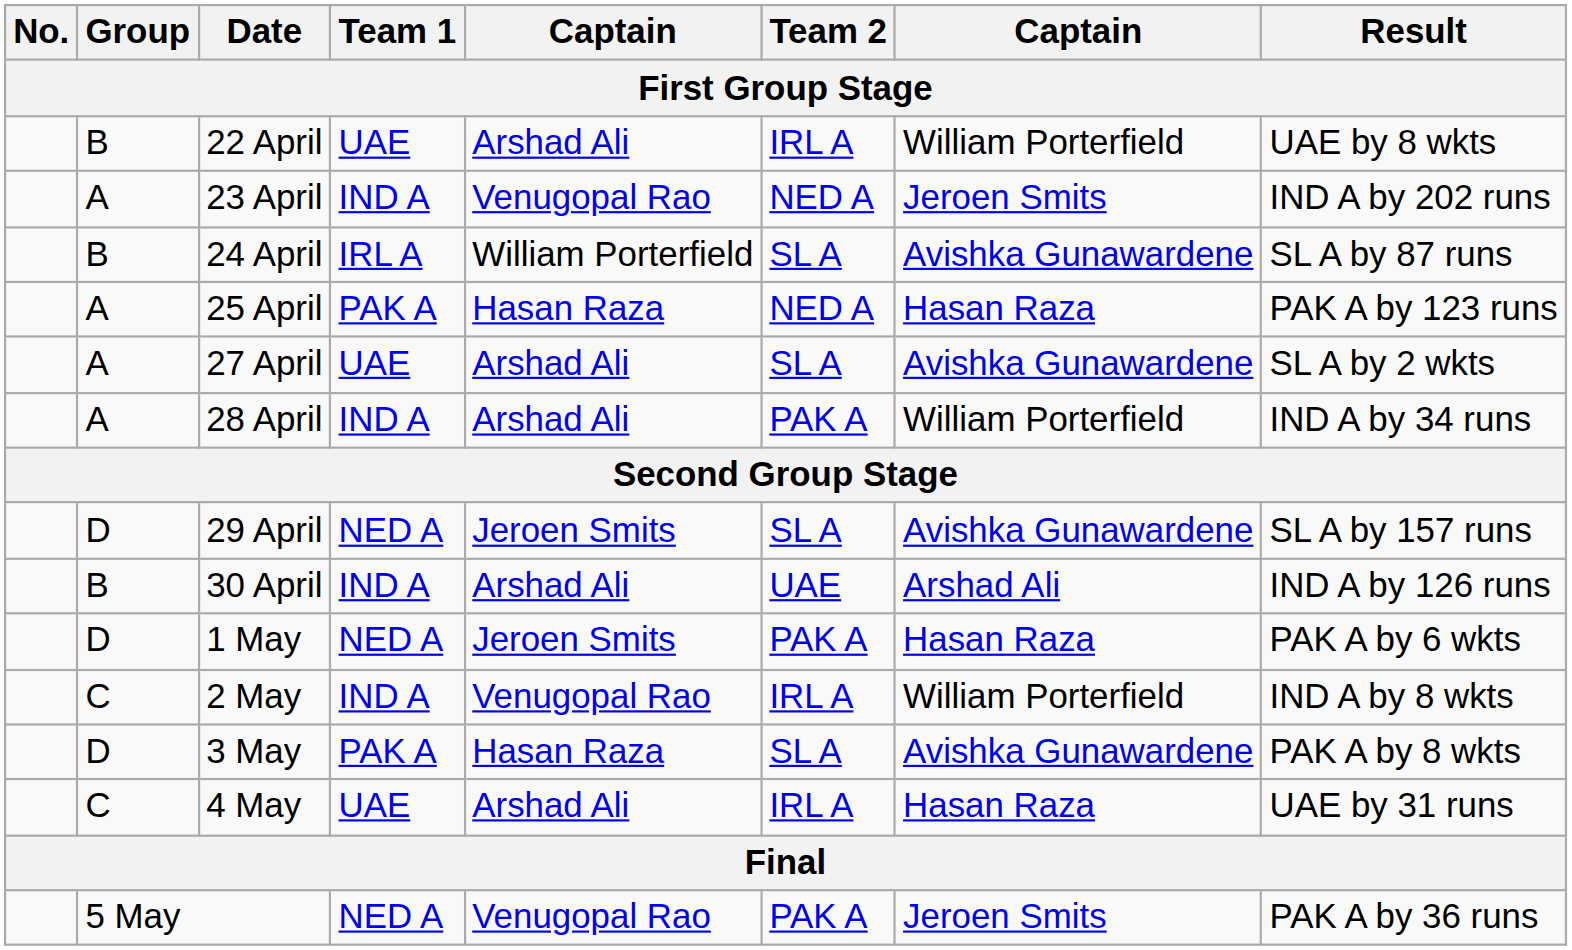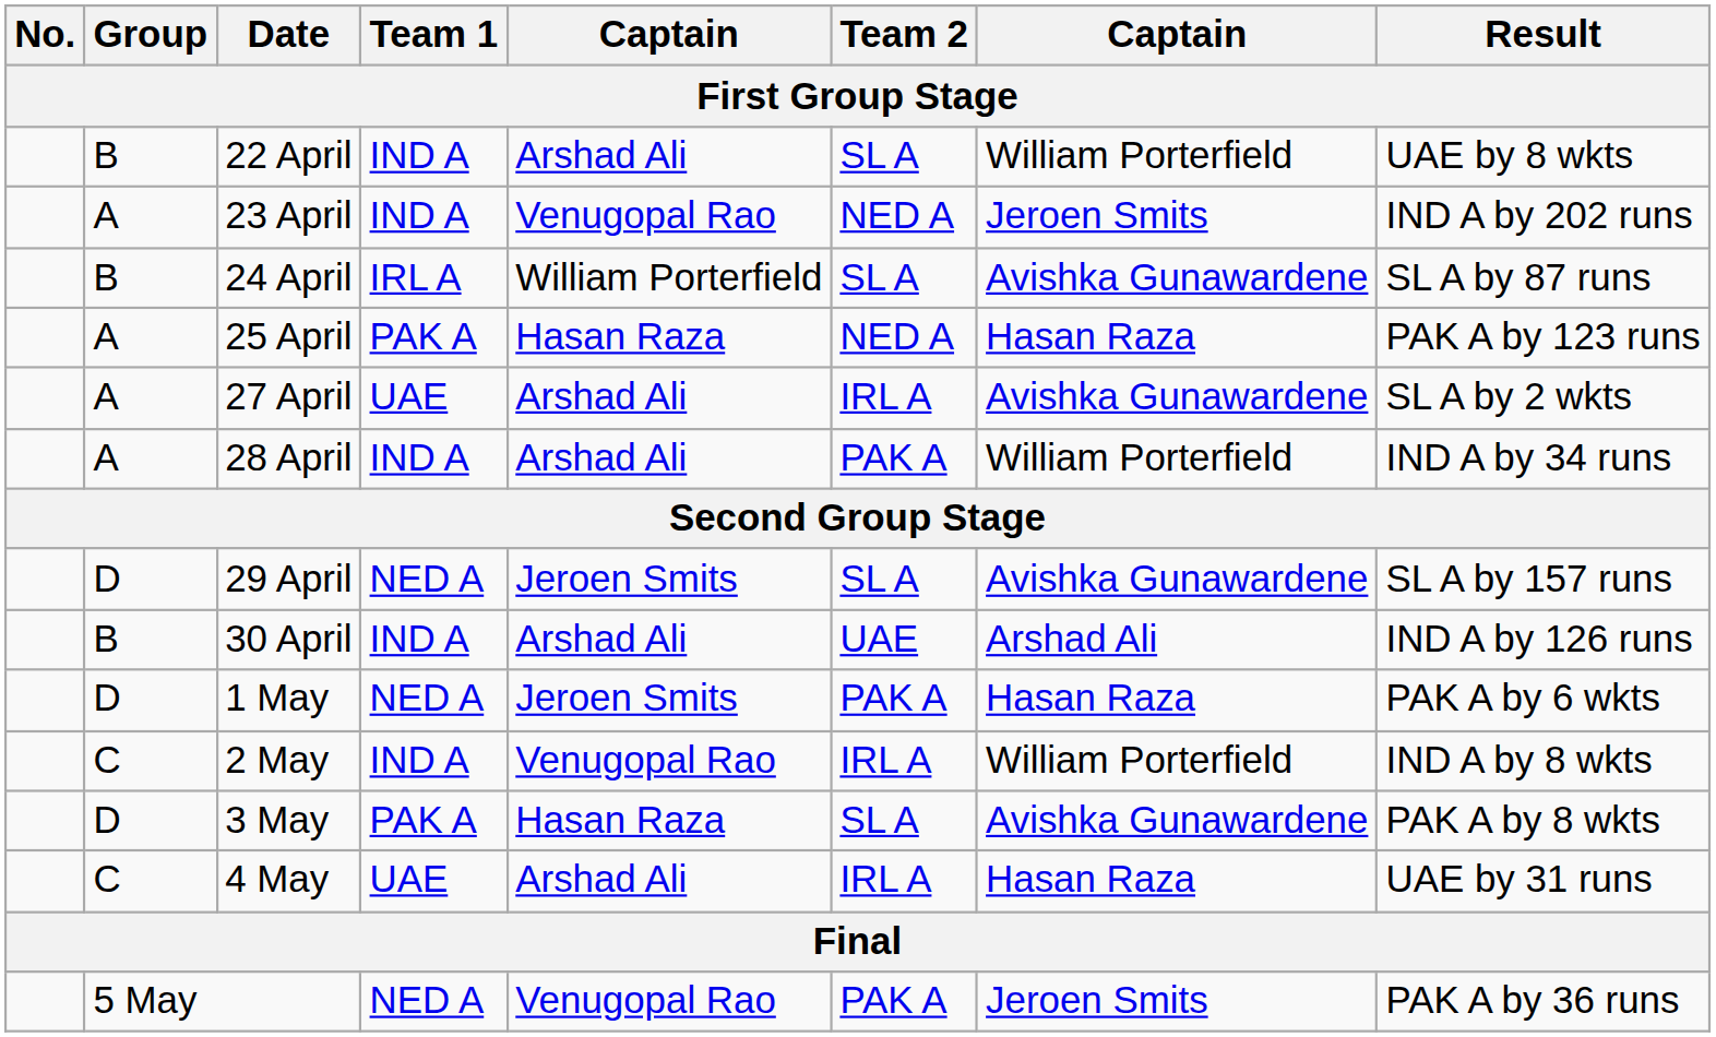 <table class="wikitable">
 <tr style="background:#efefef;">
 <th>No.</th>
 <th>Group</th>
 <th>Date</th>
 <th>Team 1</th>
 <th>Captain</th>
 <th>Team 2</th>
 <th>Captain</th>
 <th>Result</th>
 </tr>
 <tr>
 <th colspan="8">First Group Stage</th>
 </tr>
 <tr>
 <td></td>
 <td>B</td>
 <td>22 April</td>
-<td><a href='#'>UAE</a></td>
+<td><a href='#'>IND A</a></td>
 <td><a href='#'>Arshad Ali</a></td>
-<td><a href='#'>IRL A</a></td>
+<td><a href='#'>SL A</a></td>
 <td>William Porterfield</td>
 <td>UAE by 8 wkts</td>
 </tr>
 <tr>
 <td></td>
 <td>A</td>
 <td>23 April</td>
 <td><a href='#'>IND A</a></td>
 <td><a href='#'>Venugopal Rao</a></td>
 <td><a href='#'>NED A</a></td>
 <td><a href='#'>Jeroen Smits</a></td>
 <td>IND A by 202 runs</td>
 </tr>
 <tr>
 <td></td>
 <td>B</td>
 <td>24 April</td>
 <td><a href='#'>IRL A</a></td>
 <td>William Porterfield</td>
 <td><a href='#'>SL A</a></td>
 <td><a href='#'>Avishka Gunawardene</a></td>
 <td>SL A by 87 runs</td>
 </tr>
 <tr>
 <td></td>
 <td>A</td>
 <td>25 April</td>
 <td><a href='#'>PAK A</a></td>
 <td><a href='#'>Hasan Raza</a></td>
 <td><a href='#'>NED A</a></td>
 <td><a href='#'>Hasan Raza</a></td>
 <td>PAK A by 123 runs</td>
 </tr>
 <tr>
 <td></td>
 <td>A</td>
 <td>27 April</td>
 <td><a href='#'>UAE</a></td>
 <td><a href='#'>Arshad Ali</a></td>
-<td><a href='#'>SL A</a></td>
+<td><a href='#'>IRL A</a></td>
 <td><a href='#'>Avishka Gunawardene</a></td>
 <td>SL A by 2 wkts</td>
 </tr>
 <tr>
 <td></td>
 <td>A</td>
 <td>28 April</td>
 <td><a href='#'>IND A</a></td>
 <td><a href='#'>Arshad Ali</a></td>
 <td><a href='#'>PAK A</a></td>
 <td>William Porterfield</td>
 <td>IND A by 34 runs</td>
 </tr>
 <tr>
 <th colspan="8">Second Group Stage</th>
 </tr>
 <tr>
 <td></td>
 <td>D</td>
 <td>29 April</td>
 <td><a href='#'>NED A</a></td>
 <td><a href='#'>Jeroen Smits</a></td>
 <td><a href='#'>SL A</a></td>
 <td><a href='#'>Avishka Gunawardene</a></td>
 <td>SL A by 157 runs</td>
 </tr>
 <tr>
 <td></td>
 <td>B</td>
 <td>30 April</td>
 <td><a href='#'>IND A</a></td>
 <td><a href='#'>Arshad Ali</a></td>
 <td><a href='#'>UAE</a></td>
 <td><a href='#'>Arshad Ali</a></td>
 <td>IND A by 126 runs</td>
 </tr>
 <tr>
 <td></td>
 <td>D</td>
 <td>1 May</td>
 <td><a href='#'>NED A</a></td>
 <td><a href='#'>Jeroen Smits</a></td>
 <td><a href='#'>PAK A</a></td>
 <td><a href='#'>Hasan Raza</a></td>
 <td>PAK A by 6 wkts</td>
 </tr>
 <tr>
 <td></td>
 <td>C</td>
 <td>2 May</td>
 <td><a href='#'>IND A</a></td>
 <td><a href='#'>Venugopal Rao</a></td>
 <td><a href='#'>IRL A</a></td>
 <td>William Porterfield</td>
 <td>IND A by 8 wkts</td>
 </tr>
 <tr>
 <td></td>
 <td>D</td>
 <td>3 May</td>
 <td><a href='#'>PAK A</a></td>
 <td><a href='#'>Hasan Raza</a></td>
 <td><a href='#'>SL A</a></td>
 <td><a href='#'>Avishka Gunawardene</a></td>
 <td>PAK A by 8 wkts</td>
 </tr>
 <tr>
 <td></td>
 <td>C</td>
 <td>4 May</td>
 <td><a href='#'>UAE</a></td>
 <td><a href='#'>Arshad Ali</a></td>
 <td><a href='#'>IRL A</a></td>
 <td><a href='#'>Hasan Raza</a></td>
 <td>UAE by 31 runs</td>
 </tr>
 <tr>
 <th colspan="8">Final</th>
 </tr>
 <tr>
 <td></td>
 <td colspan=2>5 May</td>
 <td><a href='#'>NED A</a></td>
 <td><a href='#'>Venugopal Rao</a></td>
 <td><a href='#'>PAK A</a></td>
 <td><a href='#'>Jeroen Smits</a></td>
 <td>PAK A by 36 runs</td>
 </tr>
 </table>
